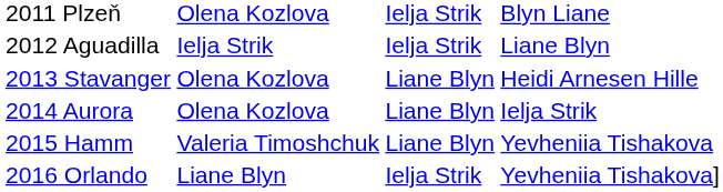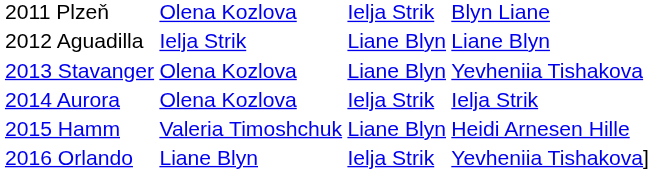 <table>
 <tr>
 <td>2011 Plzeň</td>
 <td> <a href='#'>Olena Kozlova</a></td>
 <td> <a href='#'>Ielja Strik</a></td>
 <td> <a href='#'>Blyn Liane</a></td>
 </tr>
 <tr>
 <td>2012 Aguadilla</td>
 <td> <a href='#'>Ielja Strik</a></td>
-<td> <a href='#'>Ielja Strik</a></td>
+<td> <a href='#'>Liane Blyn</a></td>
 <td> <a href='#'>Liane Blyn</a></td>
 </tr>
 <tr>
 <td><a href='#'>2013 Stavanger</a></td>
 <td> <a href='#'>Olena Kozlova</a></td>
 <td> <a href='#'>Liane Blyn</a></td>
-<td> <a href='#'>Heidi Arnesen Hille</a></td>
+<td> <a href='#'>Yevheniia Tishakova</a></td>
 </tr>
 <tr>
 <td><a href='#'>2014 Aurora</a></td>
 <td> <a href='#'>Olena Kozlova</a></td>
-<td> <a href='#'>Liane Blyn</a></td>
+<td> <a href='#'>Ielja Strik</a></td>
 <td> <a href='#'>Ielja Strik</a></td>
 </tr>
 <tr>
 <td><a href='#'>2015 Hamm</a></td>
 <td> <a href='#'>Valeria Timoshchuk</a></td>
 <td> <a href='#'>Liane Blyn</a></td>
-<td> <a href='#'>Yevheniia Tishakova</a></td>
+<td> <a href='#'>Heidi Arnesen Hille</a></td>
 </tr>
 <tr>
 <td><a href='#'>2016 Orlando</a></td>
 <td> <a href='#'>Liane Blyn</a></td>
 <td> <a href='#'>Ielja Strik</a></td>
 <td> <a href='#'>Yevheniia Tishakova</a>]</td>
 </tr>
 </table>
